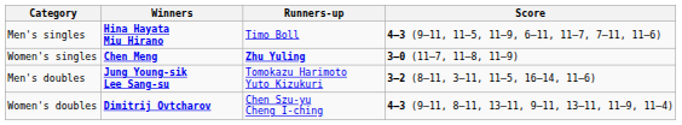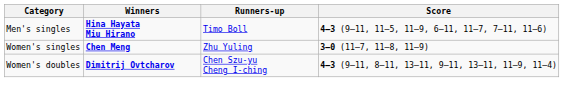 <table class=wikitable style="white-space:nowrap;">
 <tr>
 <th scope="col" style="width: 120px;">Category</th>
 <th scope="col" style="width: 180px;">Winners</th>
 <th scope="col" style="width: 180px;">Runners-up</th>
 <th scope="col" style="width: 320px;">Score</th>
 </tr>
 <tr>
 <td>Men's singles</td>
 <td> <strong><a href='#'>Hina Hayata</a></strong><br> <strong><a href='#'>Miu Hirano</a></strong></td>
 <td> <a href='#'>Timo Boll</a></td>
 <td><strong>4–3</strong> (9–11, 11–5, 11–9, 6–11, 11–7, 7–11, 11–6)</td>
 </tr>
 <tr>
 <td>Women's singles</td>
 <td> <strong><a href='#'>Chen Meng</a></strong></td>
-<td><strong> <a href='#'>Zhu Yuling</a></strong></td>
+<td> <a href='#'>Zhu Yuling</a></td>
 <td><strong>3–0</strong> (11–7, 11–8, 11–9)</td>
-</tr>
-<tr>
-<td>Men's doubles</td>
-<td> <strong><a href='#'>Jung Young-sik</a></strong><br> <strong><a href='#'>Lee Sang-su</a></strong></td>
-<td> <a href='#'>Tomokazu Harimoto</a><br> <a href='#'>Yuto Kizukuri</a></td>
-<td><strong>3–2</strong> (8–11, 3–11, 11–5, 16–14, 11–6)</td>
 </tr>
 <tr>
 <td>Women's doubles</td>
 <td> <strong><a href='#'>Dimitrij Ovtcharov</a></strong></td>
 <td> <a href='#'>Chen Szu-yu</a><br> <a href='#'>Cheng I-ching</a></td>
 <td><strong>4–3</strong> (9–11, 8–11, 13–11, 9–11, 13–11, 11–9, 11–4)</td>
 </tr>
 </table>
